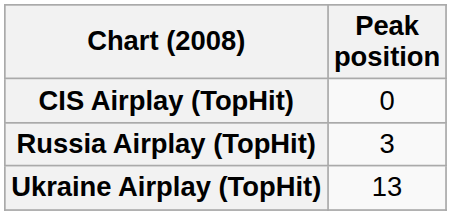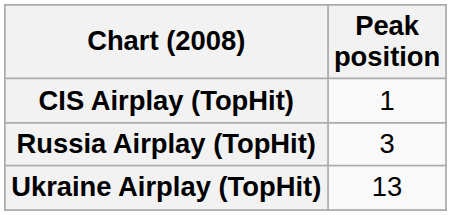 <table class="wikitable plainrowheaders sortable" style="text-align:center">
 <tr>
 <th scope="col">Chart (2008)</th>
 <th scope="col">Peak<br>position</th>
 </tr>
 <tr>
 <th scope="row">CIS Airplay (TopHit)</th>
-<td>0</td>
+<td>1</td>
 </tr>
 <tr>
 <th scope="row">Russia Airplay (TopHit)</th>
 <td>3</td>
 </tr>
 <tr>
 <th scope="row">Ukraine Airplay (TopHit)</th>
 <td>13</td>
 </tr>
 </table>
